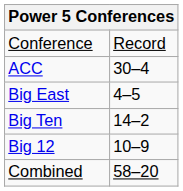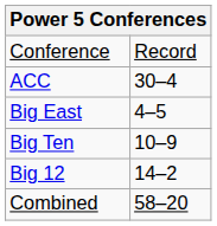 <table class="wikitable">
 <tr>
 <th colspan="2">Power 5 Conferences</th>
 </tr>
 <tr>
 <td><u>Conference</u></td>
 <td><u>Record</u></td>
 </tr>
 <tr>
 <td><a href='#'>ACC</a></td>
 <td>30–4</td>
 </tr>
 <tr>
 <td><a href='#'>Big East</a></td>
 <td>4–5</td>
 </tr>
 <tr>
 <td><a href='#'>Big Ten</a></td>
-<td>14–2</td>
+<td>10–9</td>
 </tr>
 <tr>
 <td><a href='#'>Big 12</a></td>
-<td>10–9</td>
+<td>14–2</td>
 </tr>
 <tr>
 <td><u>Combined</u></td>
 <td><u>58–20</u></td>
 </tr>
 </table>
